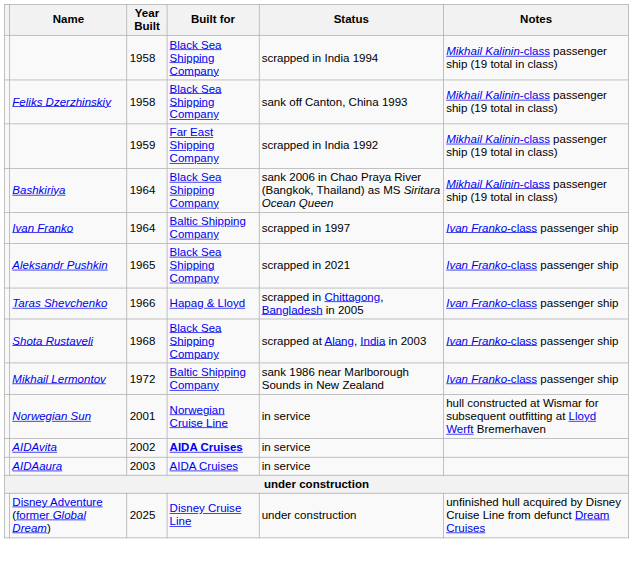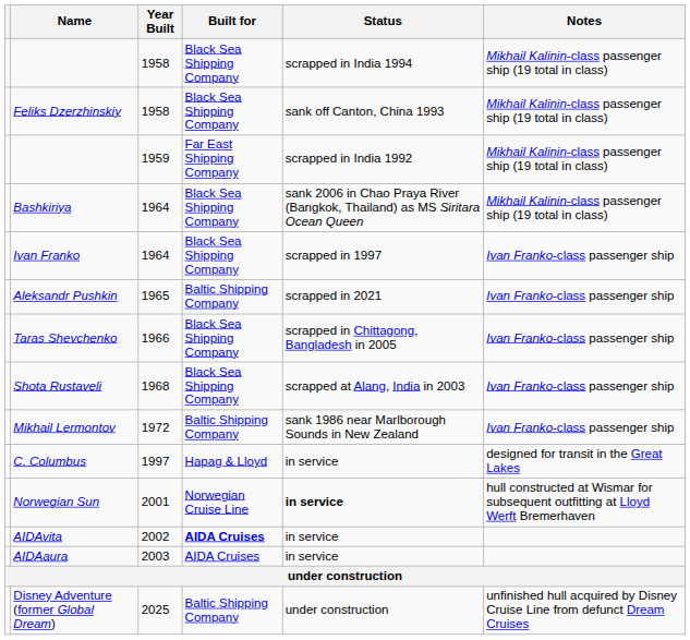 <table class="wikitable">
 <tr>
 <th></th>
 <th>Name</th>
 <th>Year Built</th>
 <th>Built for</th>
 <th>Status</th>
 <th>Notes</th>
 </tr>
 <tr>
 <td></td>
 <td></td>
 <td>1958</td>
 <td><a href='#'>Black Sea Shipping Company</a></td>
 <td>scrapped in India 1994</td>
 <td><a href='#'><em>Mikhail Kalinin</em>-class</a> passenger ship (19 total in class)</td>
 </tr>
 <tr>
 <td></td>
 <td><em><a href='#'>Feliks Dzerzhinskiy</a></em></td>
 <td>1958</td>
 <td><a href='#'>Black Sea Shipping Company</a></td>
 <td>sank off Canton, China 1993</td>
 <td><a href='#'><em>Mikhail Kalinin</em>-class</a> passenger ship (19 total in class)</td>
 </tr>
 <tr>
 <td></td>
 <td></td>
 <td>1959</td>
 <td><a href='#'>Far East Shipping Company</a></td>
 <td>scrapped in India 1992</td>
 <td><a href='#'><em>Mikhail Kalinin</em>-class</a> passenger ship (19 total in class)</td>
 </tr>
 <tr>
 <td></td>
 <td><em><a href='#'>Bashkiriya</a></em></td>
 <td>1964</td>
 <td><a href='#'>Black Sea Shipping Company</a></td>
 <td>sank 2006 in Chao Praya River (Bangkok, Thailand) as MS <em>Siritara Ocean Queen</em></td>
 <td><a href='#'><em>Mikhail Kalinin</em>-class</a> passenger ship (19 total in class)</td>
 </tr>
 <tr>
 <td></td>
 <td><a href='#'><em>Ivan Franko</em></a></td>
 <td>1964</td>
-<td><a href='#'>Baltic Shipping Company</a></td>
+<td><a href='#'>Black Sea Shipping Company</a></td>
 <td>scrapped in 1997</td>
 <td><a href='#'><em>Ivan Franko</em>-class</a> passenger ship</td>
 </tr>
 <tr>
 <td></td>
 <td><em><a href='#'>Aleksandr Pushkin</a></em></td>
 <td>1965</td>
-<td><a href='#'>Black Sea Shipping Company</a></td>
+<td><a href='#'>Baltic Shipping Company</a></td>
 <td>scrapped in 2021</td>
 <td><a href='#'><em>Ivan Franko</em>-class</a> passenger ship</td>
 </tr>
 <tr>
 <td></td>
 <td><em><a href='#'>Taras Shevchenko</a></em></td>
 <td>1966</td>
-<td><a href='#'>Hapag & Lloyd</a></td>
+<td><a href='#'>Black Sea Shipping Company</a></td>
 <td>scrapped in <a href='#'>Chittagong</a>, <a href='#'>Bangladesh</a> in 2005</td>
 <td><a href='#'><em>Ivan Franko</em>-class</a> passenger ship</td>
 </tr>
 <tr>
 <td></td>
 <td><em><a href='#'>Shota Rustaveli</a></em></td>
 <td>1968</td>
 <td><a href='#'>Black Sea Shipping Company</a></td>
 <td>scrapped at <a href='#'>Alang</a>, <a href='#'>India</a> in 2003</td>
 <td><a href='#'><em>Ivan Franko</em>-class</a> passenger ship</td>
 </tr>
 <tr>
 <td></td>
 <td><a href='#'><em>Mikhail Lermontov</em></a></td>
 <td>1972</td>
 <td><a href='#'>Baltic Shipping Company</a></td>
 <td>sank 1986 near Marlborough Sounds in New Zealand</td>
 <td><a href='#'><em>Ivan Franko</em>-class</a> passenger ship</td>
 </tr>
 <tr>
 <td></td>
+<td><em><a href='#'>C. Columbus</a></em></td>
+<td>1997</td>
+<td><a href='#'>Hapag & Lloyd</a></td>
+<td>in service</td>
+<td>designed for transit in the <a href='#'>Great Lakes</a></td>
+</tr>
+<tr>
+<td></td>
 <td><em><a href='#'>Norwegian Sun</a></em></td>
 <td>2001</td>
 <td><a href='#'>Norwegian Cruise Line</a></td>
-<td>in service</td>
+<td><strong>in service</strong></td>
 <td>hull constructed at Wismar for subsequent outfitting at <a href='#'>Lloyd Werft</a> Bremerhaven</td>
 </tr>
 <tr>
 <td></td>
 <td><em><a href='#'>AIDAvita</a></em></td>
 <td>2002</td>
 <td><strong><a href='#'>AIDA Cruises</a></strong></td>
 <td>in service</td>
 <td></td>
 </tr>
 <tr>
 <td></td>
 <td><em><a href='#'>AIDAaura</a></em></td>
 <td>2003</td>
 <td><a href='#'>AIDA Cruises</a></td>
 <td>in service</td>
 <td></td>
 </tr>
 <tr>
 <th colspan="6">under construction</th>
 </tr>
 <tr>
 <td></td>
 <td><a href='#'>Disney Adventure</a> (<a href='#'>former <em>Global Dream</em></a>)</td>
 <td>2025</td>
-<td><a href='#'>Disney Cruise Line</a></td>
+<td><a href='#'>Baltic Shipping Company</a></td>
 <td>under construction</td>
 <td>unfinished hull acquired by Disney Cruise Line from defunct <a href='#'>Dream Cruises</a></td>
 </tr>
 </table>
